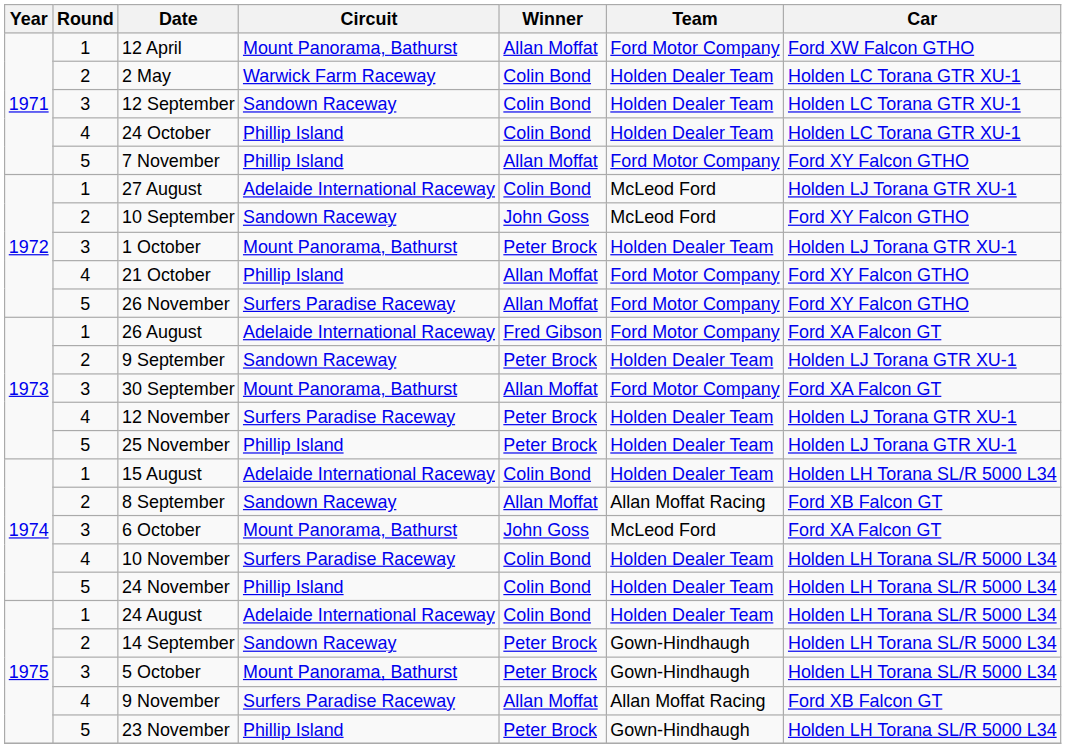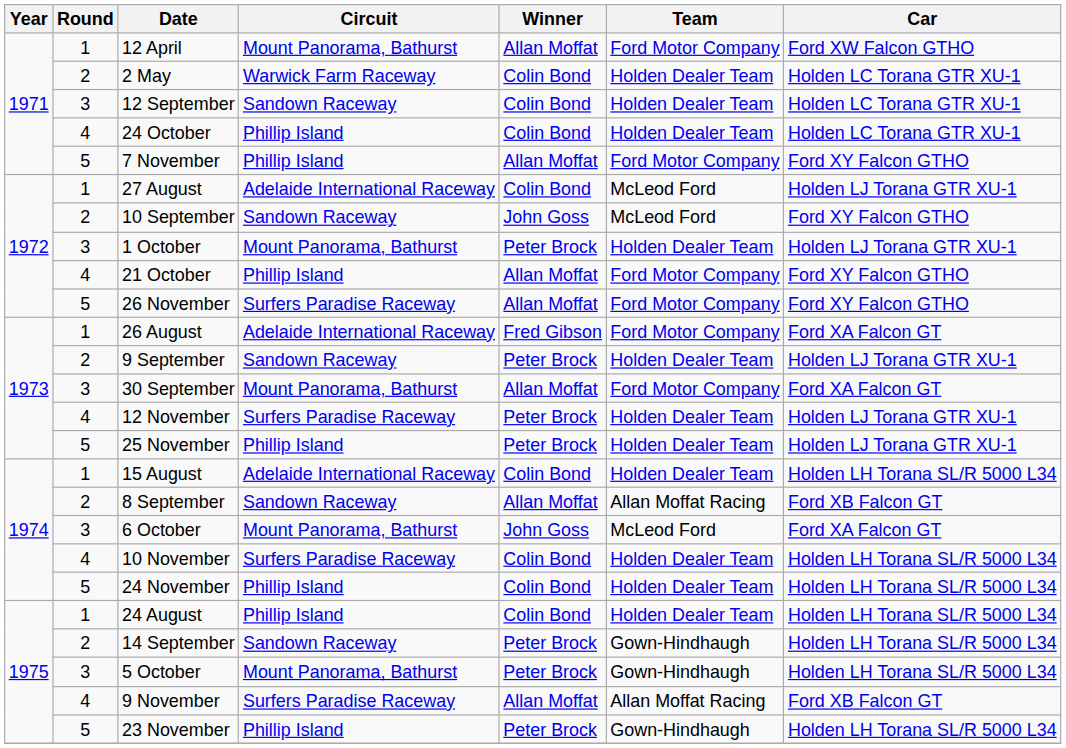 <table class="wikitable" style="font-size: 95%;">
 <tr>
 <th>Year</th>
 <th>Round</th>
 <th>Date</th>
 <th>Circuit</th>
 <th>Winner</th>
 <th>Team</th>
 <th>Car</th>
 </tr>
 <tr>
 <td rowspan=5><a href='#'>1971</a></td>
 <td align="center">1</td>
 <td>12 April</td>
 <td><a href='#'>Mount Panorama, Bathurst</a></td>
 <td><a href='#'>Allan Moffat</a></td>
 <td><a href='#'>Ford Motor Company</a></td>
 <td><a href='#'>Ford XW Falcon GTHO</a></td>
 </tr>
 <tr>
 <td align="center">2</td>
 <td>2 May</td>
 <td><a href='#'>Warwick Farm Raceway</a></td>
 <td><a href='#'>Colin Bond</a></td>
 <td><a href='#'>Holden Dealer Team</a></td>
 <td><a href='#'>Holden LC Torana GTR XU-1</a></td>
 </tr>
 <tr>
 <td align="center">3</td>
 <td>12 September</td>
 <td><a href='#'>Sandown Raceway</a></td>
 <td><a href='#'>Colin Bond</a></td>
 <td><a href='#'>Holden Dealer Team</a></td>
 <td><a href='#'>Holden LC Torana GTR XU-1</a></td>
 </tr>
 <tr>
 <td align="center">4</td>
 <td>24 October</td>
 <td><a href='#'>Phillip Island</a></td>
 <td><a href='#'>Colin Bond</a></td>
 <td><a href='#'>Holden Dealer Team</a></td>
 <td><a href='#'>Holden LC Torana GTR XU-1</a></td>
 </tr>
 <tr>
 <td align="center">5</td>
 <td>7 November</td>
 <td><a href='#'>Phillip Island</a></td>
 <td><a href='#'>Allan Moffat</a></td>
 <td><a href='#'>Ford Motor Company</a></td>
 <td><a href='#'>Ford XY Falcon GTHO</a></td>
 </tr>
 <tr>
 <td rowspan=5><a href='#'>1972</a></td>
 <td align="center">1</td>
 <td>27 August</td>
 <td><a href='#'>Adelaide International Raceway</a></td>
 <td><a href='#'>Colin Bond</a></td>
 <td>McLeod Ford</td>
 <td><a href='#'>Holden LJ Torana GTR XU-1</a></td>
 </tr>
 <tr>
 <td align="center">2</td>
 <td>10 September</td>
 <td><a href='#'>Sandown Raceway</a></td>
 <td><a href='#'>John Goss</a></td>
 <td>McLeod Ford</td>
 <td><a href='#'>Ford XY Falcon GTHO</a></td>
 </tr>
 <tr>
 <td align="center">3</td>
 <td>1 October</td>
 <td><a href='#'>Mount Panorama, Bathurst</a></td>
 <td><a href='#'>Peter Brock</a></td>
 <td><a href='#'>Holden Dealer Team</a></td>
 <td><a href='#'>Holden LJ Torana GTR XU-1</a></td>
 </tr>
 <tr>
 <td align="center">4</td>
 <td>21 October</td>
 <td><a href='#'>Phillip Island</a></td>
 <td><a href='#'>Allan Moffat</a></td>
 <td><a href='#'>Ford Motor Company</a></td>
 <td><a href='#'>Ford XY Falcon GTHO</a></td>
 </tr>
 <tr>
 <td align="center">5</td>
 <td>26 November</td>
 <td><a href='#'>Surfers Paradise Raceway</a></td>
 <td><a href='#'>Allan Moffat</a></td>
 <td><a href='#'>Ford Motor Company</a></td>
 <td><a href='#'>Ford XY Falcon GTHO</a></td>
 </tr>
 <tr>
 <td rowspan=5><a href='#'>1973</a></td>
 <td align="center">1</td>
 <td>26 August</td>
 <td><a href='#'>Adelaide International Raceway</a></td>
 <td><a href='#'>Fred Gibson</a></td>
 <td><a href='#'>Ford Motor Company</a></td>
 <td><a href='#'>Ford XA Falcon GT</a></td>
 </tr>
 <tr>
 <td align="center">2</td>
 <td>9 September</td>
 <td><a href='#'>Sandown Raceway</a></td>
 <td><a href='#'>Peter Brock</a></td>
 <td><a href='#'>Holden Dealer Team</a></td>
 <td><a href='#'>Holden LJ Torana GTR XU-1</a></td>
 </tr>
 <tr>
 <td align="center">3</td>
 <td>30 September</td>
 <td><a href='#'>Mount Panorama, Bathurst</a></td>
 <td><a href='#'>Allan Moffat</a></td>
 <td><a href='#'>Ford Motor Company</a></td>
 <td><a href='#'>Ford XA Falcon GT</a></td>
 </tr>
 <tr>
 <td align="center">4</td>
 <td>12 November</td>
 <td><a href='#'>Surfers Paradise Raceway</a></td>
 <td><a href='#'>Peter Brock</a></td>
 <td><a href='#'>Holden Dealer Team</a></td>
 <td><a href='#'>Holden LJ Torana GTR XU-1</a></td>
 </tr>
 <tr>
 <td align="center">5</td>
 <td>25 November</td>
 <td><a href='#'>Phillip Island</a></td>
 <td><a href='#'>Peter Brock</a></td>
 <td><a href='#'>Holden Dealer Team</a></td>
 <td><a href='#'>Holden LJ Torana GTR XU-1</a></td>
 </tr>
 <tr>
 <td rowspan=5><a href='#'>1974</a></td>
 <td align="center">1</td>
 <td>15 August</td>
 <td><a href='#'>Adelaide International Raceway</a></td>
 <td><a href='#'>Colin Bond</a></td>
 <td><a href='#'>Holden Dealer Team</a></td>
 <td><a href='#'>Holden LH Torana SL/R 5000 L34</a></td>
 </tr>
 <tr>
 <td align="center">2</td>
 <td>8 September</td>
 <td><a href='#'>Sandown Raceway</a></td>
 <td><a href='#'>Allan Moffat</a></td>
 <td>Allan Moffat Racing</td>
 <td><a href='#'>Ford XB Falcon GT</a></td>
 </tr>
 <tr>
 <td align="center">3</td>
 <td>6 October</td>
 <td><a href='#'>Mount Panorama, Bathurst</a></td>
 <td><a href='#'>John Goss</a></td>
 <td>McLeod Ford</td>
 <td><a href='#'>Ford XA Falcon GT</a></td>
 </tr>
 <tr>
 <td align="center">4</td>
 <td>10 November</td>
 <td><a href='#'>Surfers Paradise Raceway</a></td>
 <td><a href='#'>Colin Bond</a></td>
 <td><a href='#'>Holden Dealer Team</a></td>
 <td><a href='#'>Holden LH Torana SL/R 5000 L34</a></td>
 </tr>
 <tr>
 <td align="center">5</td>
 <td>24 November</td>
 <td><a href='#'>Phillip Island</a></td>
 <td><a href='#'>Colin Bond</a></td>
 <td><a href='#'>Holden Dealer Team</a></td>
 <td><a href='#'>Holden LH Torana SL/R 5000 L34</a></td>
 </tr>
 <tr>
 <td rowspan=5><a href='#'>1975</a></td>
 <td align="center">1</td>
 <td>24 August</td>
-<td><a href='#'>Adelaide International Raceway</a></td>
+<td><a href='#'>Phillip Island</a></td>
 <td><a href='#'>Colin Bond</a></td>
 <td><a href='#'>Holden Dealer Team</a></td>
 <td><a href='#'>Holden LH Torana SL/R 5000 L34</a></td>
 </tr>
 <tr>
 <td align="center">2</td>
 <td>14 September</td>
 <td><a href='#'>Sandown Raceway</a></td>
 <td><a href='#'>Peter Brock</a></td>
 <td>Gown-Hindhaugh</td>
 <td><a href='#'>Holden LH Torana SL/R 5000 L34</a></td>
 </tr>
 <tr>
 <td align="center">3</td>
 <td>5 October</td>
 <td><a href='#'>Mount Panorama, Bathurst</a></td>
 <td><a href='#'>Peter Brock</a></td>
 <td>Gown-Hindhaugh</td>
 <td><a href='#'>Holden LH Torana SL/R 5000 L34</a></td>
 </tr>
 <tr>
 <td align="center">4</td>
 <td>9 November</td>
 <td><a href='#'>Surfers Paradise Raceway</a></td>
 <td><a href='#'>Allan Moffat</a></td>
 <td>Allan Moffat Racing</td>
 <td><a href='#'>Ford XB Falcon GT</a></td>
 </tr>
 <tr>
 <td align="center">5</td>
 <td>23 November</td>
 <td><a href='#'>Phillip Island</a></td>
 <td><a href='#'>Peter Brock</a></td>
 <td>Gown-Hindhaugh</td>
 <td><a href='#'>Holden LH Torana SL/R 5000 L34</a></td>
 </tr>
 <tr>
 </tr>
 </table>
